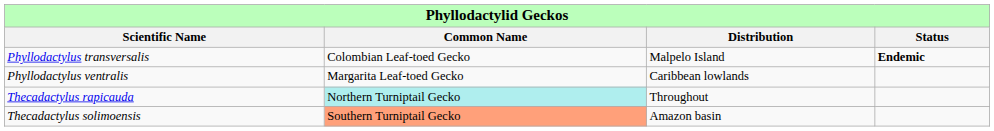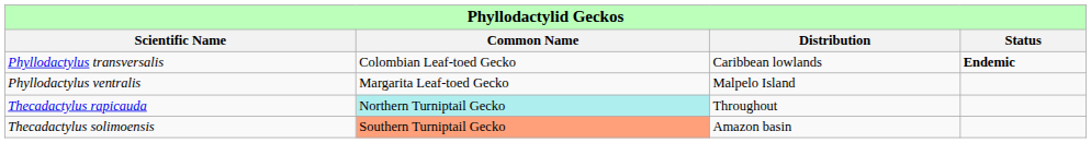 <table class="wikitable" style="width:100%;">
 <tr>
 <td colspan="100%" align="center" bgcolor="#bbffbb"><big><strong>Phyllodactylid Geckos</strong></big></td>
 </tr>
 <tr>
 <th>Scientific Name</th>
 <th>Common Name</th>
 <th>Distribution</th>
 <th>Status</th>
 </tr>
 <tr>
 <td><em><a href='#'>Phyllodactylus</a> transversalis</em></td>
 <td>Colombian Leaf-toed Gecko</td>
-<td>Malpelo Island</td>
+<td>Caribbean lowlands</td>
 <td><strong><span>Endemic</span></strong></td>
 </tr>
 <tr>
 <td><em>Phyllodactylus ventralis</em></td>
 <td>Margarita Leaf-toed Gecko</td>
-<td>Caribbean lowlands</td>
+<td>Malpelo Island</td>
 <td></td>
 </tr>
 <tr>
 <td><em><a href='#'>Thecadactylus rapicauda</a></em></td>
 <td style="background: paleturquoise;">Northern Turniptail Gecko</td>
 <td>Throughout</td>
 <td></td>
 </tr>
 <tr>
 <td><em>Thecadactylus solimoensis</em></td>
 <td style="background: lightsalmon;">Southern Turniptail Gecko</td>
 <td>Amazon basin</td>
 <td></td>
 </tr>
 </table>
